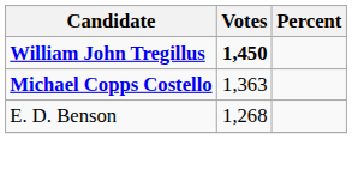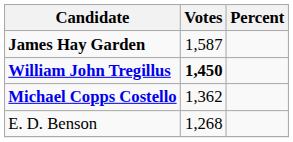 <table class="wikitable">
 <tr>
 <th>Candidate</th>
 <th>Votes</th>
 <th>Percent</th>
+</tr>
+<tr>
+<td style="font-weight:bold;">James Hay Garden</td>
+<td style="text-align:right;">1,587</td>
+<td style="text-align:right;"></td>
 </tr>
 <tr>
 <td style="font-weight:bold;"><a href='#'>William John Tregillus</a></td>
 <td style="text-align:right;"><strong>1,450</strong></td>
 <td style="text-align:right;"></td>
 </tr>
 <tr>
 <td style="font-weight:bold;"><a href='#'>Michael Copps Costello</a></td>
-<td style="text-align:right;">1,363</td>
+<td style="text-align:right;">1,362</td>
 <td style="text-align:right;"></td>
 </tr>
 <tr>
 <td>E. D. Benson</td>
 <td style="text-align:right;">1,268</td>
 <td style="text-align:right;"></td>
 </tr>
 <tr>
 </tr>
 </table>
